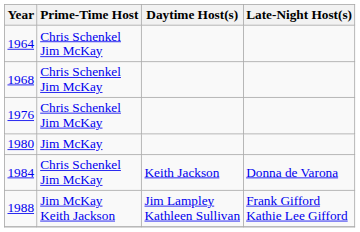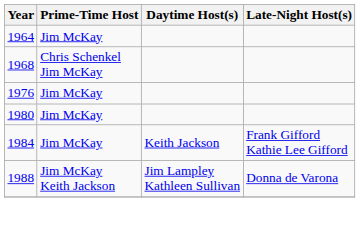 <table class="wikitable">
 <tr>
 <th>Year</th>
 <th>Prime-Time Host</th>
 <th>Daytime Host(s)</th>
 <th>Late-Night Host(s)</th>
 </tr>
 <tr>
 <td><a href='#'>1964</a></td>
-<td><a href='#'>Chris Schenkel</a><br><a href='#'>Jim McKay</a> </td>
+<td><a href='#'>Jim McKay</a></td>
 <td></td>
 <td></td>
 </tr>
 <tr>
 <td><a href='#'>1968</a></td>
 <td><a href='#'>Chris Schenkel</a><br><a href='#'>Jim McKay</a> </td>
 <td></td>
 <td></td>
 </tr>
 <tr>
 <td><a href='#'>1976</a></td>
-<td><a href='#'>Chris Schenkel</a><br><a href='#'>Jim McKay</a> </td>
+<td><a href='#'>Jim McKay</a></td>
 <td></td>
 <td></td>
 </tr>
 <tr>
 <td><a href='#'>1980</a></td>
 <td><a href='#'>Jim McKay</a></td>
 <td></td>
 <td></td>
 </tr>
 <tr>
 <td><a href='#'>1984</a></td>
-<td><a href='#'>Chris Schenkel</a><br><a href='#'>Jim McKay</a> </td>
+<td><a href='#'>Jim McKay</a></td>
 <td><a href='#'>Keith Jackson</a></td>
-<td><a href='#'>Donna de Varona</a></td>
+<td><a href='#'>Frank Gifford</a><br><a href='#'>Kathie Lee Gifford</a></td>
 </tr>
 <tr>
 <td><a href='#'>1988</a></td>
 <td><a href='#'>Jim McKay</a><br><a href='#'>Keith Jackson</a> </td>
 <td><a href='#'>Jim Lampley</a><br><a href='#'>Kathleen Sullivan</a></td>
-<td><a href='#'>Frank Gifford</a><br><a href='#'>Kathie Lee Gifford</a></td>
+<td><a href='#'>Donna de Varona</a></td>
 </tr>
 <tr>
 </tr>
 </table>
